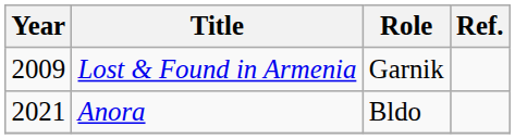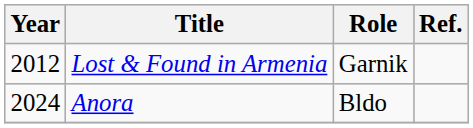 <table class="wikitable sortable plainrowheaders">
 <tr>
 <th>Year</th>
 <th>Title</th>
 <th>Role</th>
 <th class="unsortable">Ref.</th>
 </tr>
 <tr>
-<td>2009</td>
+<td>2012</td>
 <td><em><a href='#'>Lost & Found in Armenia</a></em></td>
 <td>Garnik</td>
 <td></td>
 </tr>
 <tr>
-<td>2021</td>
+<td>2024</td>
 <td><em><a href='#'>Anora</a></em></td>
 <td>Bldo</td>
 <td></td>
 </tr>
 <tr>
 </tr>
 </table>
